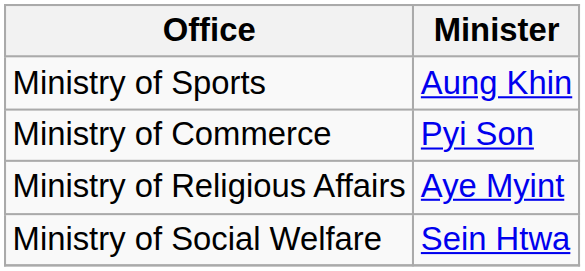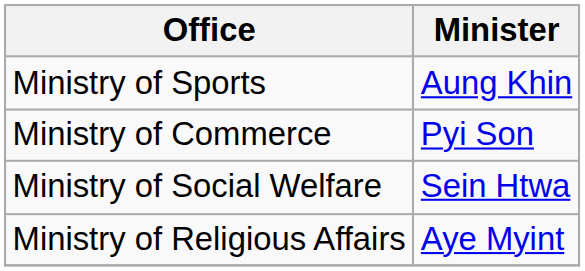 <table class=wikitable>
 <tr>
 <th>Office</th>
 <th>Minister</th>
 </tr>
 <tr>
 <td>Ministry of Sports</td>
 <td><a href='#'>Aung Khin</a></td>
 </tr>
 <tr>
 <td>Ministry of Commerce</td>
 <td><a href='#'>Pyi Son</a></td>
 </tr>
 <tr>
+<td>Ministry of Social Welfare</td>
+<td><a href='#'>Sein Htwa</a></td>
+</tr>
+<tr>
 <td>Ministry of Religious Affairs</td>
 <td><a href='#'>Aye Myint</a></td>
 </tr>
 <tr>
-<td>Ministry of Social Welfare</td>
-<td><a href='#'>Sein Htwa</a></td>
-</tr>
-<tr>
 </tr>
 </table>
